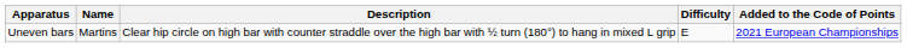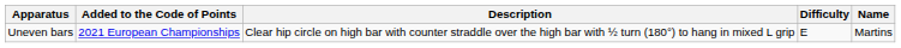 <table class="wikitable">
 <tr>
 <th>Apparatus</th>
-<th>Name</th>
+<th>Added to the Code of Points</th>
 <th>Description</th>
 <th>Difficulty</th>
-<th>Added to the Code of Points</th>
+<th>Name</th>
 </tr>
 <tr>
 <td>Uneven bars</td>
-<td>Martins</td>
+<td><a href='#'>2021 European Championships</a></td>
 <td>Clear hip circle on high bar with counter straddle over the high bar with ½ turn (180°) to hang in mixed L grip</td>
 <td>E</td>
-<td><a href='#'>2021 European Championships</a></td>
+<td>Martins</td>
 </tr>
 </table>
